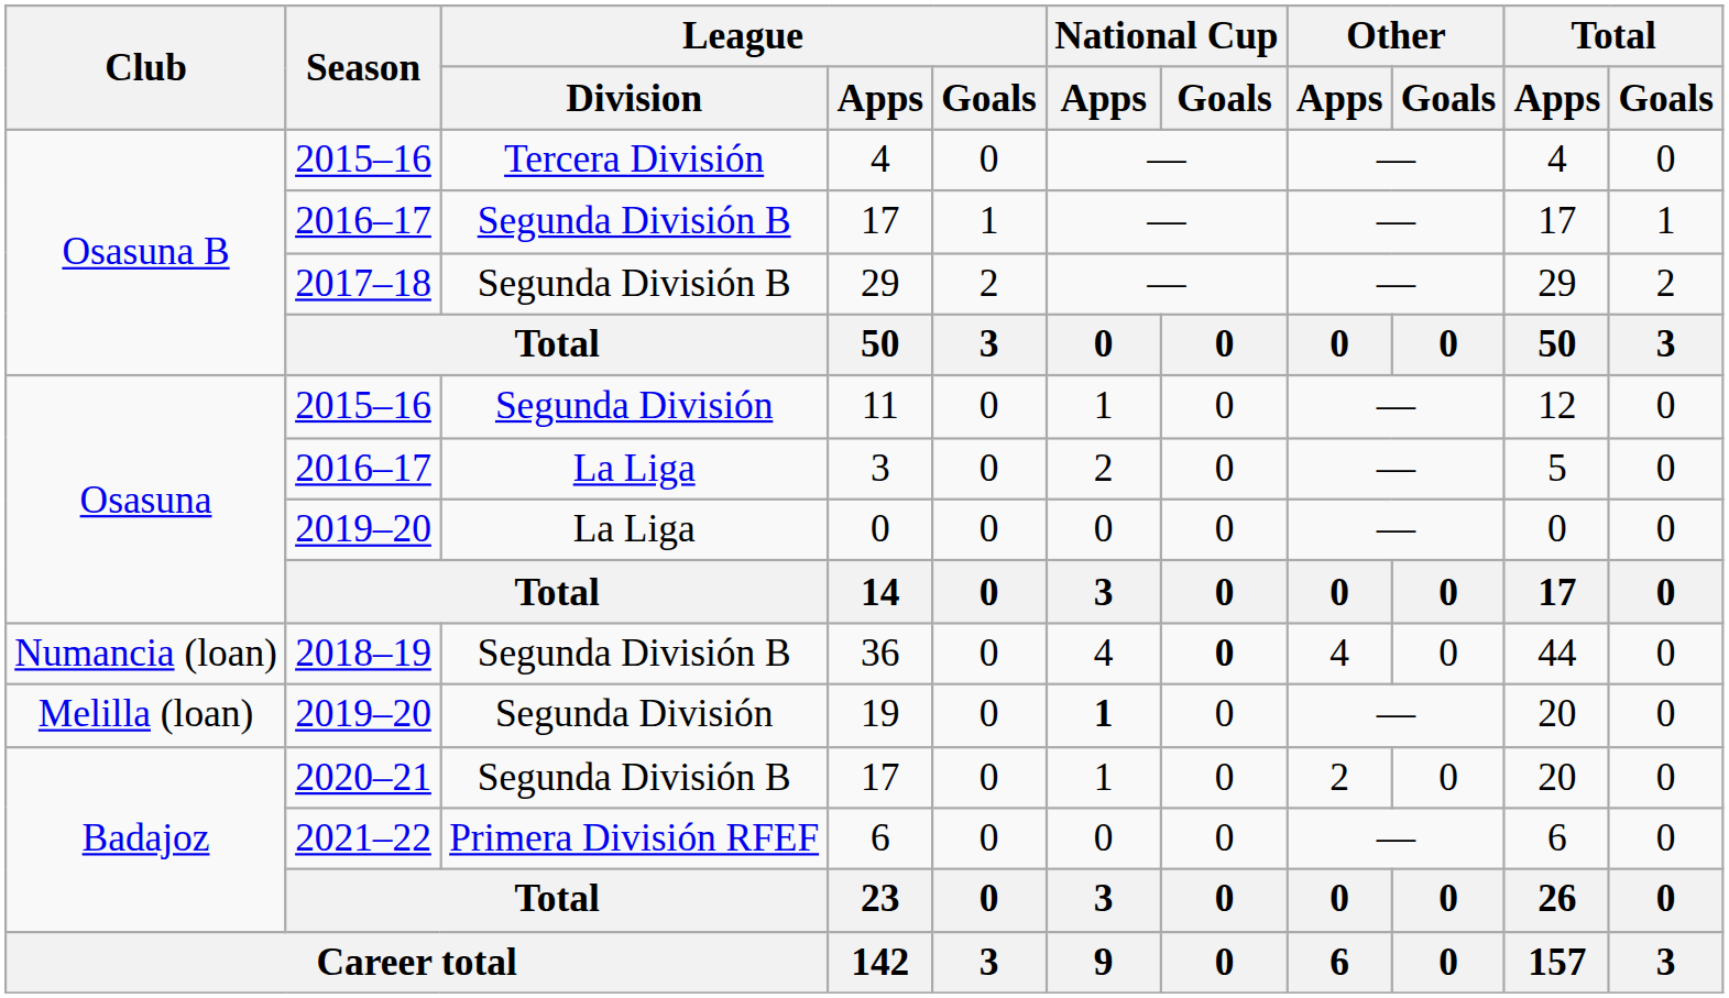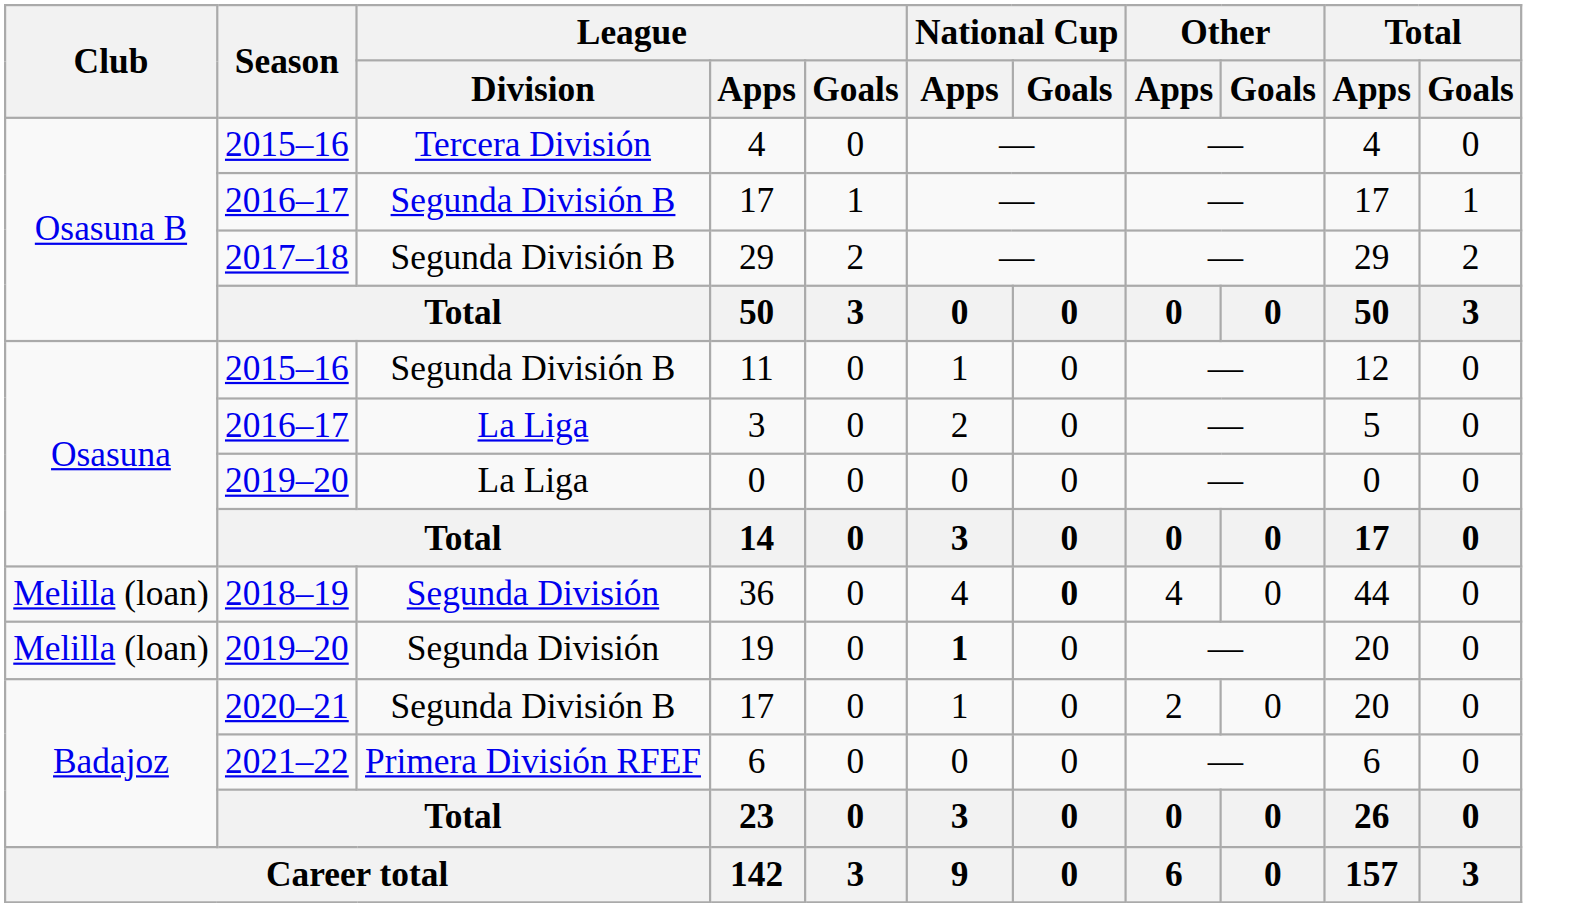 <table class="wikitable" style="text-align:center">
 <tr>
 <th rowspan="2">Club</th>
 <th rowspan="2">Season</th>
 <th colspan="3">League</th>
 <th colspan="2">National Cup</th>
 <th colspan="2">Other</th>
 <th colspan="2">Total</th>
 </tr>
 <tr>
 <th>Division</th>
 <th>Apps</th>
 <th>Goals</th>
 <th>Apps</th>
 <th>Goals</th>
 <th>Apps</th>
 <th>Goals</th>
 <th>Apps</th>
 <th>Goals</th>
 </tr>
 <tr>
 <td rowspan="4"><a href='#'>Osasuna B</a></td>
 <td><a href='#'>2015–16</a></td>
 <td><a href='#'>Tercera División</a></td>
 <td>4</td>
 <td>0</td>
 <td colspan="2">—</td>
 <td colspan="2">—</td>
 <td>4</td>
 <td>0</td>
 </tr>
 <tr>
 <td><a href='#'>2016–17</a></td>
 <td><a href='#'>Segunda División B</a></td>
 <td>17</td>
 <td>1</td>
 <td colspan="2">—</td>
 <td colspan="2">—</td>
 <td>17</td>
 <td>1</td>
 </tr>
 <tr>
 <td><a href='#'>2017–18</a></td>
 <td>Segunda División B</td>
 <td>29</td>
 <td>2</td>
 <td colspan="2">—</td>
 <td colspan="2">—</td>
 <td>29</td>
 <td>2</td>
 </tr>
 <tr>
 <th colspan="2">Total</th>
 <th>50</th>
 <th>3</th>
 <th>0</th>
 <th>0</th>
 <th>0</th>
 <th>0</th>
 <th>50</th>
 <th>3</th>
 </tr>
 <tr>
 <td rowspan="4"><a href='#'>Osasuna</a></td>
 <td><a href='#'>2015–16</a></td>
-<td><a href='#'>Segunda División</a></td>
+<td>Segunda División B</td>
 <td>11</td>
 <td>0</td>
 <td>1</td>
 <td>0</td>
 <td colspan="2">—</td>
 <td>12</td>
 <td>0</td>
 </tr>
 <tr>
 <td><a href='#'>2016–17</a></td>
 <td><a href='#'>La Liga</a></td>
 <td>3</td>
 <td>0</td>
 <td>2</td>
 <td>0</td>
 <td colspan="2">—</td>
 <td>5</td>
 <td>0</td>
 </tr>
 <tr>
 <td><a href='#'>2019–20</a></td>
 <td>La Liga</td>
 <td>0</td>
 <td>0</td>
 <td>0</td>
 <td>0</td>
 <td colspan="2">—</td>
 <td>0</td>
 <td>0</td>
 </tr>
 <tr>
 <th colspan="2">Total</th>
 <th>14</th>
 <th>0</th>
 <th>3</th>
 <th>0</th>
 <th>0</th>
 <th>0</th>
 <th>17</th>
 <th>0</th>
 </tr>
 <tr>
-<td><a href='#'>Numancia</a> (loan)</td>
+<td><a href='#'>Melilla</a> (loan)</td>
 <td><a href='#'>2018–19</a></td>
-<td>Segunda División B</td>
+<td><a href='#'>Segunda División</a></td>
 <td>36</td>
 <td>0</td>
 <td>4</td>
 <td><strong>0</strong></td>
 <td>4</td>
 <td>0</td>
 <td>44</td>
 <td>0</td>
 </tr>
 <tr>
 <td><a href='#'>Melilla</a> (loan)</td>
 <td><a href='#'>2019–20</a></td>
 <td>Segunda División</td>
 <td>19</td>
 <td>0</td>
 <td><strong>1</strong></td>
 <td>0</td>
 <td colspan="2">—</td>
 <td>20</td>
 <td>0</td>
 </tr>
 <tr>
 <td rowspan="3"><a href='#'>Badajoz</a></td>
 <td><a href='#'>2020–21</a></td>
 <td>Segunda División B</td>
 <td>17</td>
 <td>0</td>
 <td>1</td>
 <td>0</td>
 <td>2</td>
 <td>0</td>
 <td>20</td>
 <td>0</td>
 </tr>
 <tr>
 <td><a href='#'>2021–22</a></td>
 <td><a href='#'>Primera División RFEF</a></td>
 <td>6</td>
 <td>0</td>
 <td>0</td>
 <td>0</td>
 <td colspan="2">—</td>
 <td>6</td>
 <td>0</td>
 </tr>
 <tr>
 <th colspan="2">Total</th>
 <th>23</th>
 <th>0</th>
 <th>3</th>
 <th>0</th>
 <th>0</th>
 <th>0</th>
 <th>26</th>
 <th>0</th>
 </tr>
 <tr>
 <th colspan="3">Career total</th>
 <th>142</th>
 <th>3</th>
 <th>9</th>
 <th>0</th>
 <th>6</th>
 <th>0</th>
 <th>157</th>
 <th>3</th>
 </tr>
 </table>
